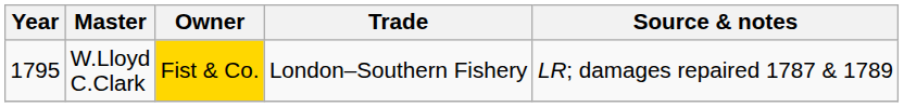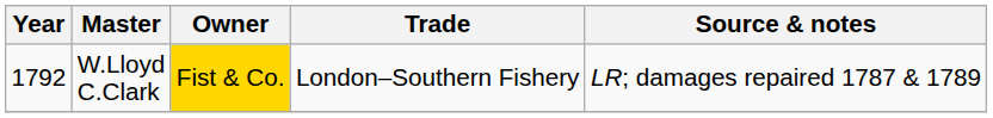 <table class=" wikitable">
 <tr>
 <th>Year</th>
 <th>Master</th>
 <th>Owner</th>
 <th>Trade</th>
 <th>Source & notes</th>
 </tr>
 <tr>
-<td>1795</td>
+<td>1792</td>
 <td>W.Lloyd<br>C.Clark</td>
 <td style="background: gold;">Fist & Co.</td>
 <td>London–Southern Fishery</td>
 <td><em>LR</em>; damages repaired 1787 & 1789</td>
 </tr>
 <tr>
 </tr>
 </table>
